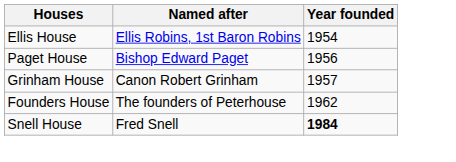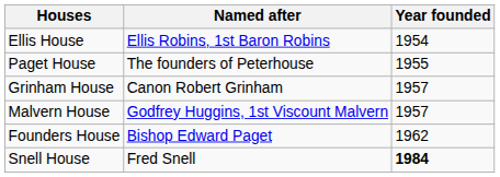 <table border"1" style="border-collapse:collapse;" class="wikitable">
 <tr>
 <th>Houses</th>
 <th>Named after</th>
 <th>Year founded</th>
 </tr>
 <tr>
 <td>Ellis House</td>
 <td><a href='#'>Ellis Robins, 1st Baron Robins</a></td>
 <td>1954</td>
 </tr>
 <tr>
 <td>Paget House</td>
-<td><a href='#'>Bishop Edward Paget</a></td>
-<td>1956</td>
+<td>The founders of Peterhouse</td>
+<td>1955</td>
 </tr>
 <tr>
 <td>Grinham House</td>
 <td>Canon Robert Grinham</td>
 <td>1957</td>
 </tr>
 <tr>
+<td>Malvern House</td>
+<td><a href='#'>Godfrey Huggins, 1st Viscount Malvern</a></td>
+<td>1957</td>
+</tr>
+<tr>
 <td>Founders House</td>
-<td>The founders of Peterhouse</td>
+<td><a href='#'>Bishop Edward Paget</a></td>
 <td>1962</td>
 </tr>
 <tr>
 <td>Snell House</td>
 <td>Fred Snell</td>
 <td><strong>1984</strong></td>
 </tr>
 </table>
